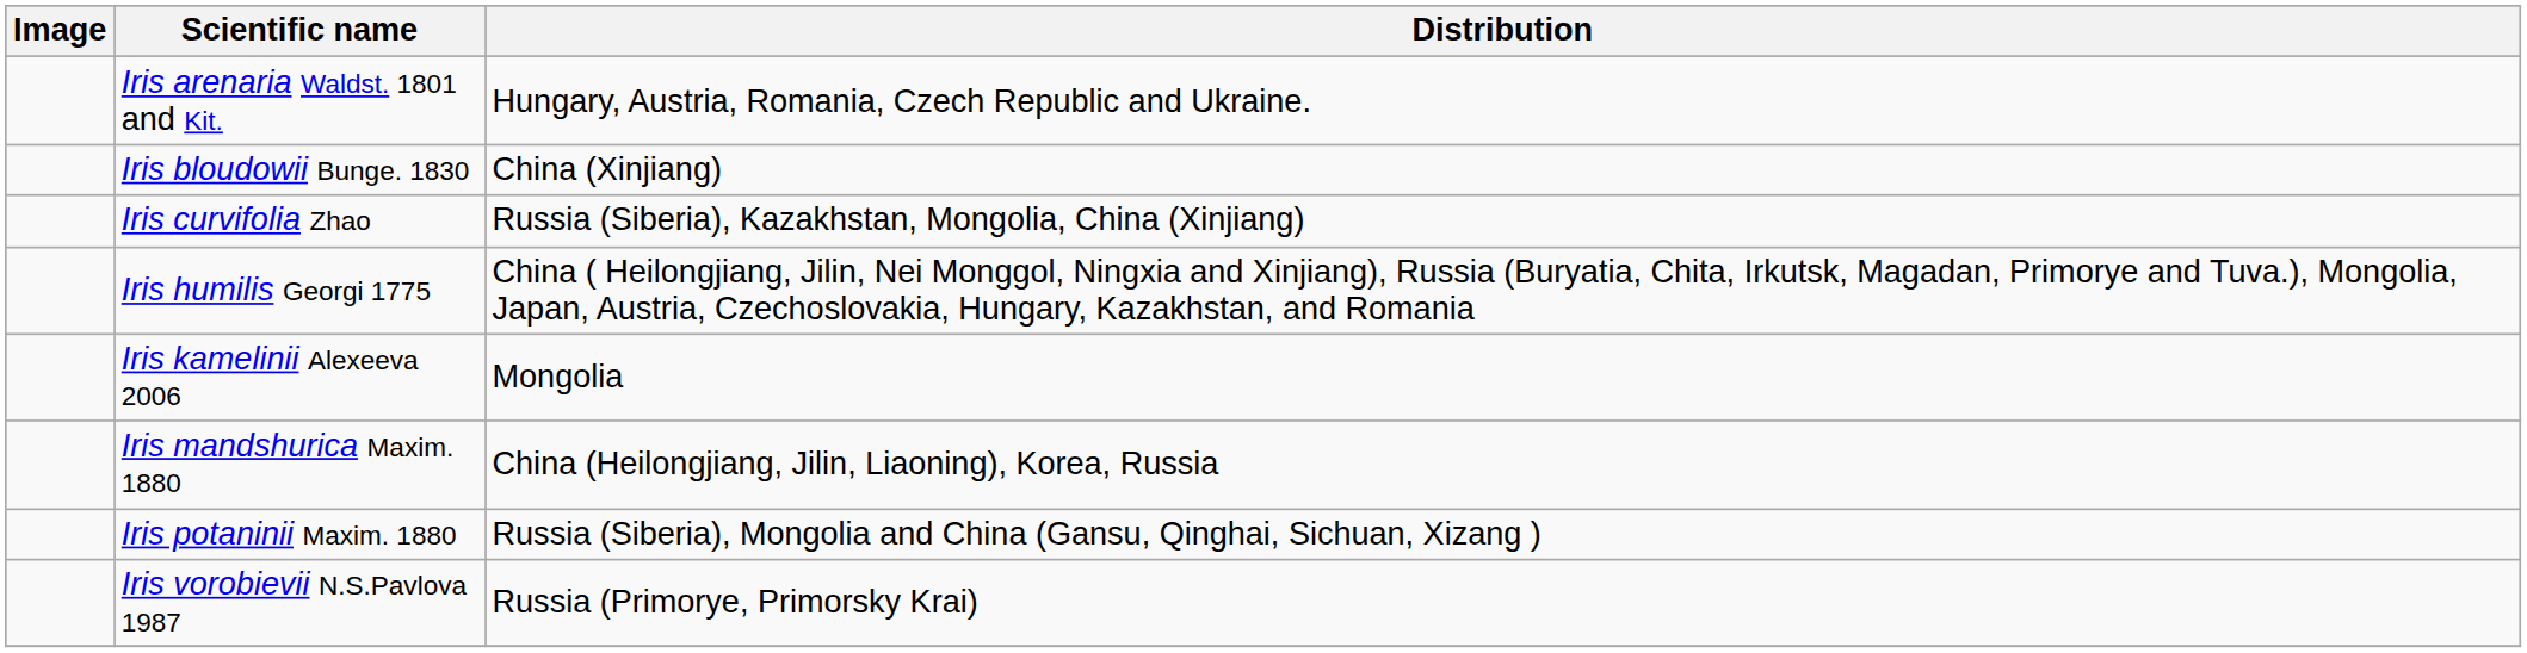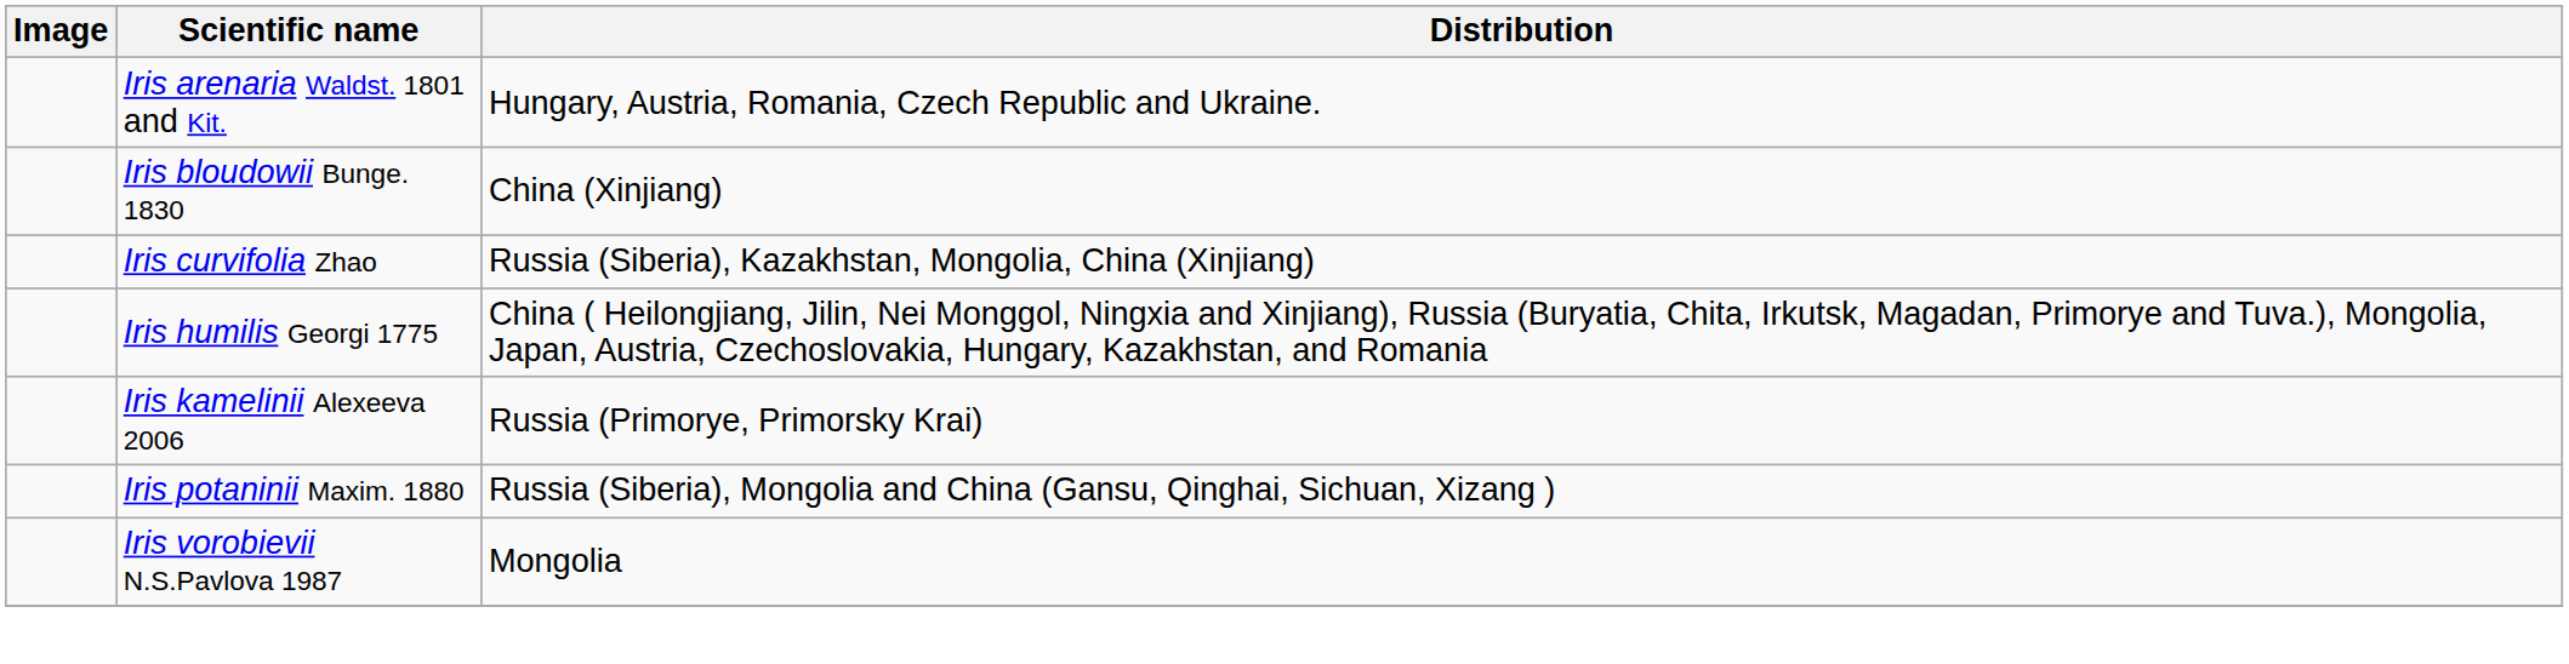 <table class="wikitable">
 <tr>
 <th>Image</th>
 <th>Scientific name</th>
 <th>Distribution</th>
 </tr>
 <tr>
 <td></td>
 <td><em><a href='#'>Iris arenaria</a></em> <small><a href='#'>Waldst.</a> 1801</small> and <small><a href='#'>Kit.</a></small></td>
 <td>Hungary, Austria, Romania, Czech Republic and Ukraine.</td>
 </tr>
 <tr>
 <td></td>
 <td><em><a href='#'>Iris bloudowii</a></em> <small>Bunge. 1830</small></td>
 <td>China (Xinjiang)</td>
 </tr>
 <tr>
 <td></td>
 <td><em><a href='#'>Iris curvifolia</a></em> <small>Zhao</small></td>
 <td>Russia (Siberia), Kazakhstan, Mongolia, China (Xinjiang)</td>
 </tr>
 <tr>
 <td></td>
 <td><em><a href='#'>Iris humilis</a></em> <small>Georgi 1775</small></td>
 <td>China ( Heilongjiang, Jilin, Nei Monggol, Ningxia and Xinjiang), Russia (Buryatia, Chita, Irkutsk, Magadan, Primorye and Tuva.), Mongolia, Japan,  Austria, Czechoslovakia, Hungary, Kazakhstan, and Romania</td>
 </tr>
 <tr>
 <td></td>
 <td><em><a href='#'>Iris kamelinii</a></em> <small>Alexeeva 2006</small></td>
-<td>Mongolia</td>
-</tr>
-<tr>
-<td></td>
-<td><em><a href='#'>Iris mandshurica</a></em> <small>Maxim. 1880</small></td>
-<td>China (Heilongjiang, Jilin, Liaoning), Korea, Russia</td>
+<td>Russia (Primorye, Primorsky Krai)</td>
 </tr>
 <tr>
 <td></td>
 <td><em><a href='#'>Iris potaninii</a></em> <small>Maxim. 1880</small></td>
 <td>Russia (Siberia), Mongolia and China (Gansu, Qinghai, Sichuan, Xizang )</td>
 </tr>
 <tr>
 <td></td>
 <td><em><a href='#'>Iris vorobievii</a></em> <small>N.S.Pavlova 1987</small></td>
-<td>Russia (Primorye, Primorsky Krai)</td>
+<td>Mongolia</td>
 </tr>
 <tr>
 </tr>
 </table>
